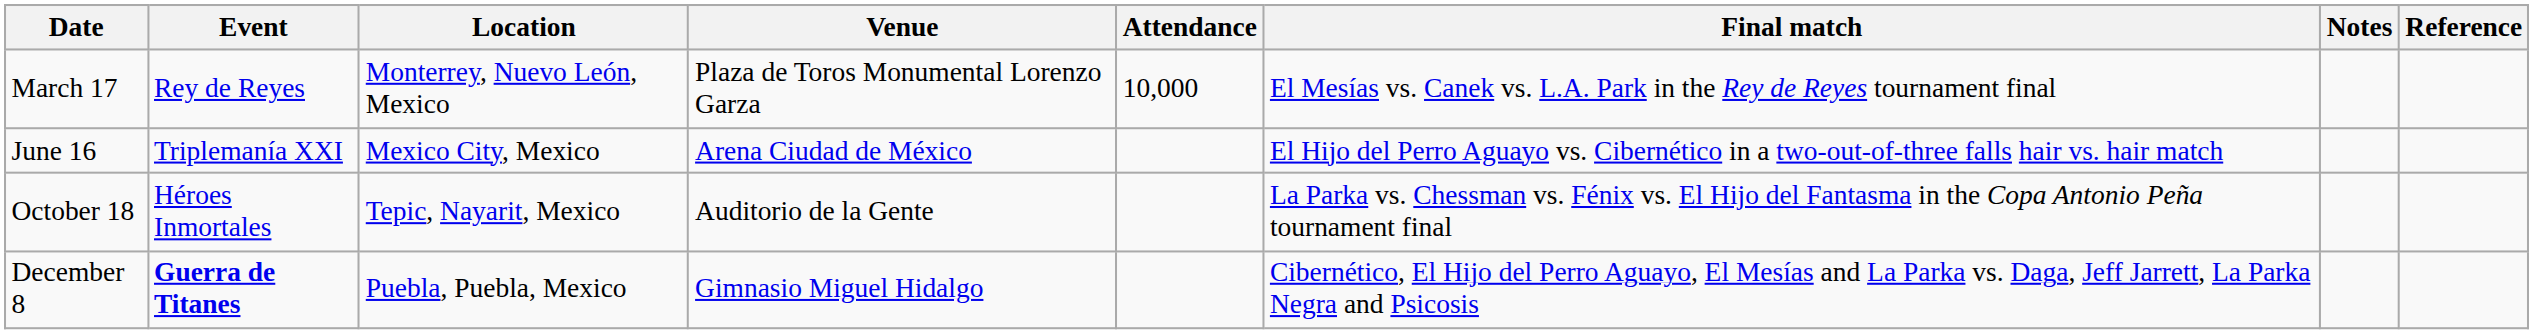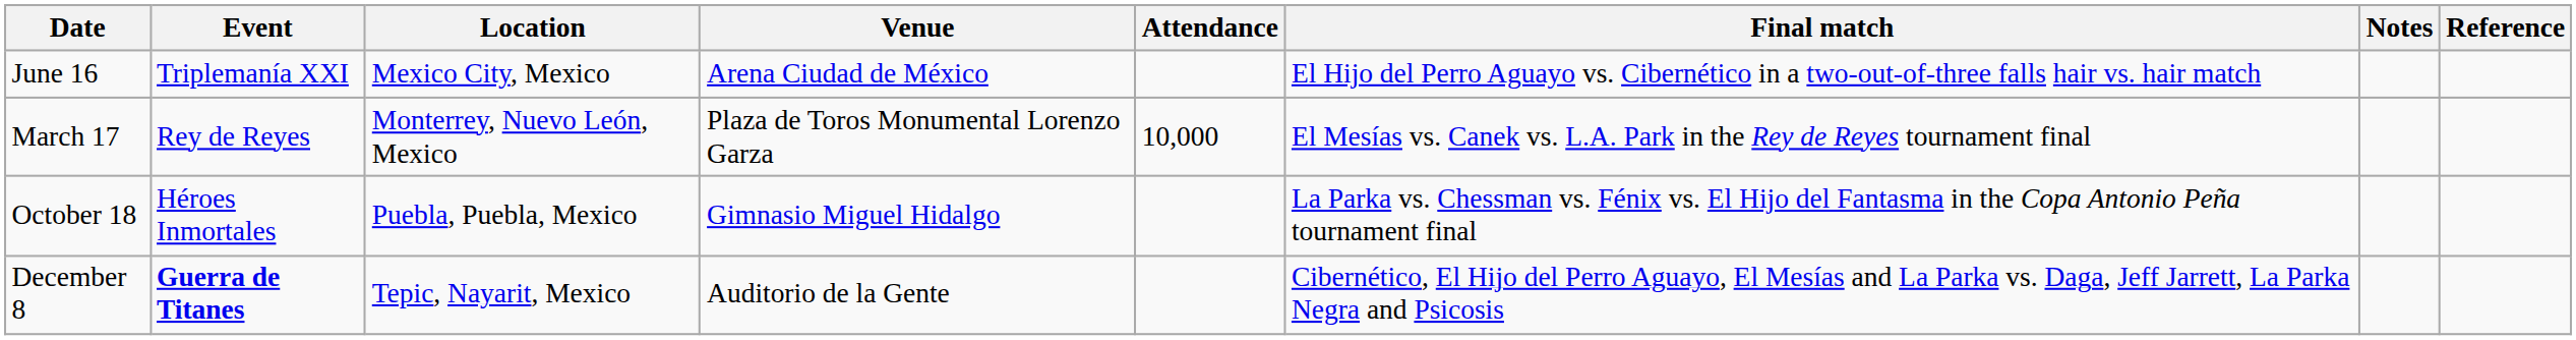 <table class="wikitable" style="font-size:85%;">
 <tr>
 <th>Date</th>
 <th>Event</th>
 <th>Location</th>
 <th>Venue</th>
 <th>Attendance</th>
 <th>Final match</th>
 <th>Notes</th>
 <th>Reference</th>
 </tr>
 <tr>
+<td>June 16</td>
+<td><a href='#'>Triplemanía XXI</a></td>
+<td><a href='#'>Mexico City</a>, Mexico</td>
+<td><a href='#'>Arena Ciudad de México</a></td>
+<td></td>
+<td><a href='#'>El Hijo del Perro Aguayo</a> vs. <a href='#'>Cibernético</a> in a <a href='#'>two-out-of-three falls</a> <a href='#'>hair vs. hair match</a></td>
+<td></td>
+<td></td>
+</tr>
+<tr>
 <td>March 17</td>
 <td><a href='#'>Rey de Reyes</a></td>
 <td><a href='#'>Monterrey</a>, <a href='#'>Nuevo León</a>, Mexico</td>
 <td>Plaza de Toros Monumental Lorenzo Garza</td>
 <td>10,000</td>
 <td><a href='#'>El Mesías</a> vs. <a href='#'>Canek</a> vs. <a href='#'>L.A. Park</a> in the <em><a href='#'>Rey de Reyes</a></em> tournament final</td>
 <td></td>
 <td></td>
 </tr>
 <tr>
-<td>June 16</td>
-<td><a href='#'>Triplemanía XXI</a></td>
-<td><a href='#'>Mexico City</a>, Mexico</td>
-<td><a href='#'>Arena Ciudad de México</a></td>
-<td></td>
-<td><a href='#'>El Hijo del Perro Aguayo</a> vs. <a href='#'>Cibernético</a> in a <a href='#'>two-out-of-three falls</a> <a href='#'>hair vs. hair match</a></td>
-<td></td>
-<td></td>
-</tr>
-<tr>
 <td>October 18</td>
 <td><a href='#'>Héroes Inmortales</a></td>
-<td><a href='#'>Tepic</a>, <a href='#'>Nayarit</a>, Mexico</td>
-<td>Auditorio de la Gente</td>
+<td><a href='#'>Puebla</a>, Puebla, Mexico</td>
+<td><a href='#'>Gimnasio Miguel Hidalgo</a></td>
 <td></td>
 <td><a href='#'>La Parka</a> vs. <a href='#'>Chessman</a> vs. <a href='#'>Fénix</a> vs. <a href='#'>El Hijo del Fantasma</a> in the <em>Copa Antonio Peña</em> tournament final</td>
 <td></td>
 <td></td>
 </tr>
 <tr>
 <td>December 8</td>
 <td><strong><a href='#'>Guerra de Titanes</a></strong></td>
-<td><a href='#'>Puebla</a>, Puebla, Mexico</td>
-<td><a href='#'>Gimnasio Miguel Hidalgo</a></td>
+<td><a href='#'>Tepic</a>, <a href='#'>Nayarit</a>, Mexico</td>
+<td>Auditorio de la Gente</td>
 <td></td>
 <td><a href='#'>Cibernético</a>, <a href='#'>El Hijo del Perro Aguayo</a>, <a href='#'>El Mesías</a> and <a href='#'>La Parka</a> vs. <a href='#'>Daga</a>, <a href='#'>Jeff Jarrett</a>, <a href='#'>La Parka Negra</a> and <a href='#'>Psicosis</a></td>
 <td></td>
 <td></td>
 </tr>
 </table>
